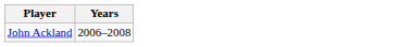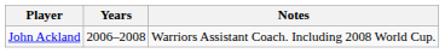 <table class="wikitable sortable">
 <tr>
 <th>Player</th>
 <th>Years</th>
+<th>Notes</th>
 </tr>
 <tr>
 <td><a href='#'>John Ackland</a></td>
 <td>2006–2008</td>
+<td>Warriors Assistant Coach. Including 2008 World Cup.</td>
 </tr>
 </table>
